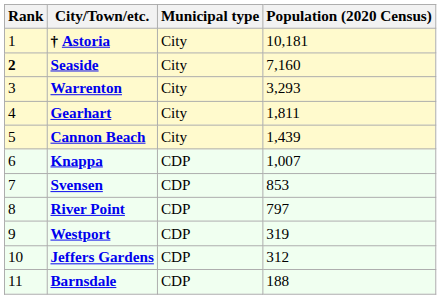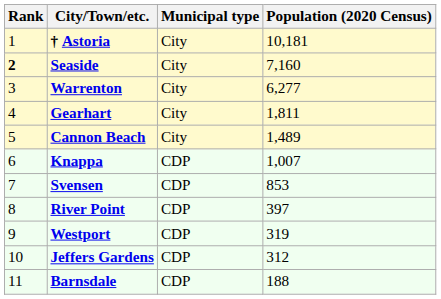 <table class="wikitable sortable">
 <tr>
 <th>Rank</th>
 <th>City/Town/etc.</th>
 <th>Municipal type</th>
 <th>Population (2020 Census)</th>
 </tr>
 <tr style="background-color:#FFFACD;">
 <td>1</td>
 <td><strong>†</strong> <strong><a href='#'>Astoria</a></strong></td>
 <td>City</td>
 <td>10,181</td>
 </tr>
 <tr style="background-color:#FFFACD;">
 <td><strong>2</strong></td>
 <td><strong><a href='#'>Seaside</a></strong></td>
 <td>City</td>
 <td>7,160</td>
 </tr>
 <tr style="background-color:#FFFACD;">
 <td>3</td>
 <td><strong><a href='#'>Warrenton</a></strong></td>
 <td>City</td>
-<td>3,293</td>
+<td>6,277</td>
 </tr>
 <tr style="background-color:#FFFACD;">
 <td>4</td>
 <td><strong><a href='#'>Gearhart</a></strong></td>
 <td>City</td>
 <td>1,811</td>
 </tr>
 <tr style="background-color:#FFFACD;">
 <td>5</td>
 <td><strong><a href='#'>Cannon Beach</a></strong></td>
 <td>City</td>
-<td>1,439</td>
+<td>1,489</td>
 </tr>
 <tr style="background-color:#F0FFF0;">
 <td>6</td>
 <td><strong><a href='#'>Knappa</a></strong></td>
 <td>CDP</td>
 <td>1,007</td>
 </tr>
 <tr style="background-color:#F0FFF0;">
 <td>7</td>
 <td><strong><a href='#'>Svensen</a></strong></td>
 <td>CDP</td>
 <td>853</td>
 </tr>
 <tr style="background-color:#F0FFF0;">
 <td>8</td>
 <td><strong><a href='#'>River Point</a></strong></td>
 <td>CDP</td>
-<td>797</td>
+<td>397</td>
 </tr>
 <tr style="background-color:#F0FFF0;">
 <td>9</td>
 <td><strong><a href='#'>Westport</a></strong></td>
 <td>CDP</td>
 <td>319</td>
 </tr>
 <tr style="background-color:#F0FFF0;">
 <td>10</td>
 <td><strong><a href='#'>Jeffers Gardens</a></strong></td>
 <td>CDP</td>
 <td>312</td>
 </tr>
 <tr style="background-color:#F0FFF0;">
 <td>11</td>
 <td><strong><a href='#'>Barnsdale</a></strong></td>
 <td>CDP</td>
 <td>188</td>
 </tr>
 </table>
